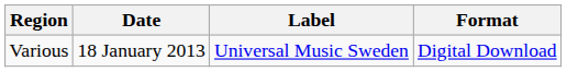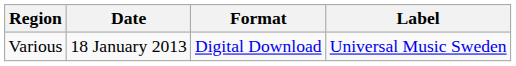 <table class="sortable wikitable">
 <tr>
 <th>Region</th>
 <th>Date</th>
+<th>Format</th>
 <th>Label</th>
-<th>Format</th>
 </tr>
 <tr>
 <td>Various</td>
 <td>18 January 2013</td>
+<td><a href='#'>Digital Download</a></td>
 <td><a href='#'>Universal Music Sweden</a></td>
-<td><a href='#'>Digital Download</a></td>
 </tr>
 </table>
